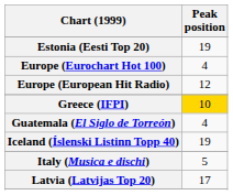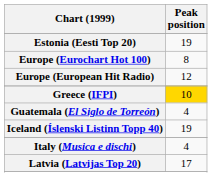 <table class="wikitable sortable plainrowheaders" style="text-align:center">
 <tr>
 <th>Chart (1999)</th>
 <th>Peak<br>position</th>
 </tr>
 <tr>
 </tr>
 <tr>
 </tr>
 <tr>
 </tr>
 <tr>
 <th scope="row">Estonia (Eesti Top 20)</th>
 <td>19</td>
 </tr>
 <tr>
 <th scope="row">Europe (<a href='#'>Eurochart Hot 100</a>)</th>
-<td>4</td>
+<td>8</td>
 </tr>
 <tr>
 <th scope="row">Europe (European Hit Radio)</th>
 <td>12</td>
 </tr>
 <tr>
 </tr>
 <tr>
 <th scope="row">Greece (<a href='#'>IFPI</a>)</th>
 <td style="background: gold;">10</td>
 </tr>
 <tr>
 <th scope="row">Guatemala (<em><a href='#'>El Siglo de Torreón</a></em>)</th>
 <td>4</td>
 </tr>
 <tr>
 <th scope="row">Iceland (<a href='#'>Íslenski Listinn Topp 40</a>)</th>
 <td>19</td>
 </tr>
 <tr>
 </tr>
 <tr>
 <th scope="row">Italy (<em><a href='#'>Musica e dischi</a></em>)</th>
-<td>5</td>
+<td>4</td>
 </tr>
 <tr>
 <th scope="row">Latvia (<a href='#'>Latvijas Top 20</a>)</th>
 <td>17</td>
 </tr>
 <tr>
 </tr>
 <tr>
 </tr>
 <tr>
 </tr>
 <tr>
 </tr>
 <tr>
 </tr>
 <tr>
 </tr>
 <tr>
 </tr>
 <tr>
 </tr>
 </table>
